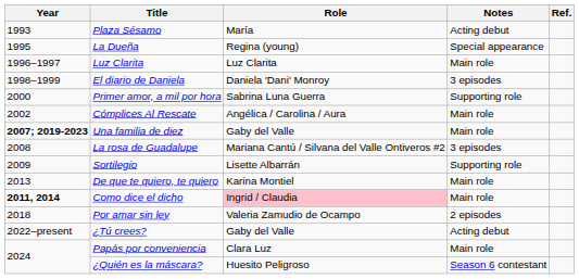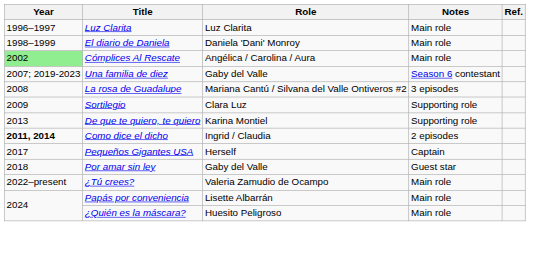 <table class="wikitable sortable">
 <tr>
 <th>Year</th>
 <th>Title</th>
 <th>Role</th>
 <th>Notes</th>
 <th>Ref.</th>
-</tr>
-<tr>
-<td>1993</td>
-<td><em><a href='#'>Plaza Sésamo</a></em></td>
-<td>María</td>
-<td>Acting debut</td>
-<td></td>
-</tr>
-<tr>
-<td>1995</td>
-<td><em><a href='#'>La Dueña</a></em></td>
-<td>Regina (young)</td>
-<td>Special appearance</td>
-<td></td>
 </tr>
 <tr>
 <td>1996–1997</td>
 <td><em><a href='#'>Luz Clarita</a></em></td>
 <td>Luz Clarita</td>
 <td>Main role</td>
 <td></td>
 </tr>
 <tr>
 <td>1998–1999</td>
 <td><em><a href='#'>El diario de Daniela</a></em></td>
 <td>Daniela 'Dani' Monroy</td>
-<td>3 episodes</td>
+<td>Main role</td>
 <td></td>
 </tr>
 <tr>
-<td>2000</td>
-<td><em><a href='#'>Primer amor, a mil por hora</a></em></td>
-<td>Sabrina Luna Guerra</td>
-<td>Supporting role</td>
-<td></td>
-</tr>
-<tr>
-<td>2002</td>
+<td style="background: lightgreen;">2002</td>
 <td><em><a href='#'>Cómplices Al Rescate</a></em></td>
 <td>Angélica / Carolina / Aura</td>
 <td>Main role</td>
 <td></td>
 </tr>
 <tr>
-<td><strong>2007; 2019-2023</strong></td>
+<td>2007; 2019-2023</td>
 <td><em><a href='#'>Una familia de diez</a></em></td>
 <td>Gaby del Valle</td>
-<td>Main role</td>
+<td><a href='#'>Season 6</a> contestant</td>
 <td></td>
 </tr>
 <tr>
 <td>2008</td>
 <td><em><a href='#'>La rosa de Guadalupe</a></em></td>
 <td>Mariana Cantú / Silvana del Valle Ontiveros #2</td>
 <td>3 episodes</td>
 <td></td>
 </tr>
 <tr>
 <td>2009</td>
 <td><em><a href='#'>Sortilegio</a></em></td>
-<td>Lisette Albarrán</td>
+<td>Clara Luz</td>
 <td>Supporting role</td>
 <td></td>
 </tr>
 <tr>
 <td>2013</td>
 <td><em><a href='#'>De que te quiero, te quiero</a></em></td>
 <td>Karina Montiel</td>
-<td>Main role</td>
+<td>Supporting role</td>
 <td></td>
 </tr>
 <tr>
 <td><strong>2011, 2014</strong></td>
 <td><em><a href='#'>Como dice el dicho</a></em></td>
-<td style="background: pink;">Ingrid / Claudia</td>
-<td>Main role</td>
+<td>Ingrid / Claudia</td>
+<td>2 episodes</td>
+<td></td>
+</tr>
+<tr>
+<td>2017</td>
+<td><em><a href='#'>Pequeños Gigantes USA</a></em></td>
+<td>Herself</td>
+<td>Captain</td>
 <td></td>
 </tr>
 <tr>
 <td>2018</td>
 <td><em><a href='#'>Por amar sin ley</a></em></td>
-<td>Valeria Zamudio de Ocampo</td>
-<td>2 episodes</td>
+<td>Gaby del Valle</td>
+<td>Guest star</td>
 <td></td>
 </tr>
 <tr>
 <td>2022–present</td>
 <td><em><a href='#'>¿Tú crees?</a></em></td>
-<td>Gaby del Valle</td>
-<td>Acting debut</td>
+<td>Valeria Zamudio de Ocampo</td>
+<td>Main role</td>
 <td></td>
 </tr>
 <tr>
 <td rowspan=2>2024</td>
 <td><em><a href='#'>Papás por conveniencia</a></em></td>
-<td>Clara Luz</td>
+<td>Lisette Albarrán</td>
 <td>Main role</td>
 <td></td>
 </tr>
 <tr>
 <td><em><a href='#'>¿Quién es la máscara?</a></em></td>
 <td>Huesito Peligroso</td>
-<td><a href='#'>Season 6</a> contestant</td>
+<td>Main role</td>
 <td></td>
 </tr>
 </table>
